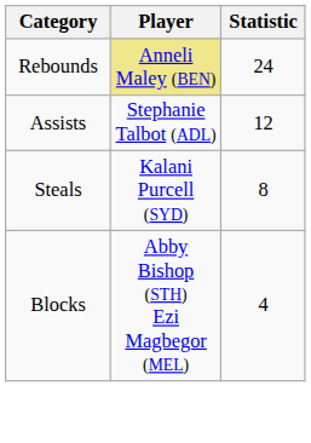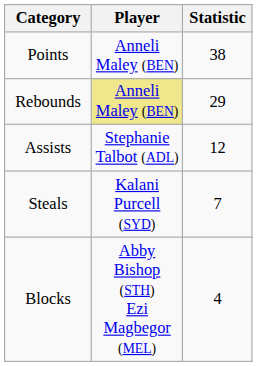 <table class="wikitable" style="width: 35%; text-align:center; font-size:90%">
 <tr>
 <th width=25%>Category</th>
 <th width=30%>Player</th>
 <th width=10%>Statistic</th>
 </tr>
 <tr>
+<td>Points</td>
+<td><a href='#'>Anneli Maley</a> <small>(<a href='#'>BEN</a>)</small></td>
+<td>38</td>
+</tr>
+<tr>
 <td>Rebounds</td>
 <td style="background: khaki;"><a href='#'>Anneli Maley</a> <small>(<a href='#'>BEN</a>)</small></td>
-<td>24</td>
+<td>29</td>
 </tr>
 <tr>
 <td>Assists</td>
 <td><a href='#'>Stephanie Talbot</a> <small>(<a href='#'>ADL</a>)</small></td>
 <td>12</td>
 </tr>
 <tr>
 <td>Steals</td>
 <td><a href='#'>Kalani Purcell</a> <small>(<a href='#'>SYD</a>)</small></td>
-<td>8</td>
+<td>7</td>
 </tr>
 <tr>
 <td>Blocks</td>
 <td><a href='#'>Abby Bishop</a> <small>(<a href='#'>STH</a>)</small> <br> <a href='#'>Ezi Magbegor</a> <small>(<a href='#'>MEL</a>)</small></td>
 <td>4</td>
 </tr>
 </table>
